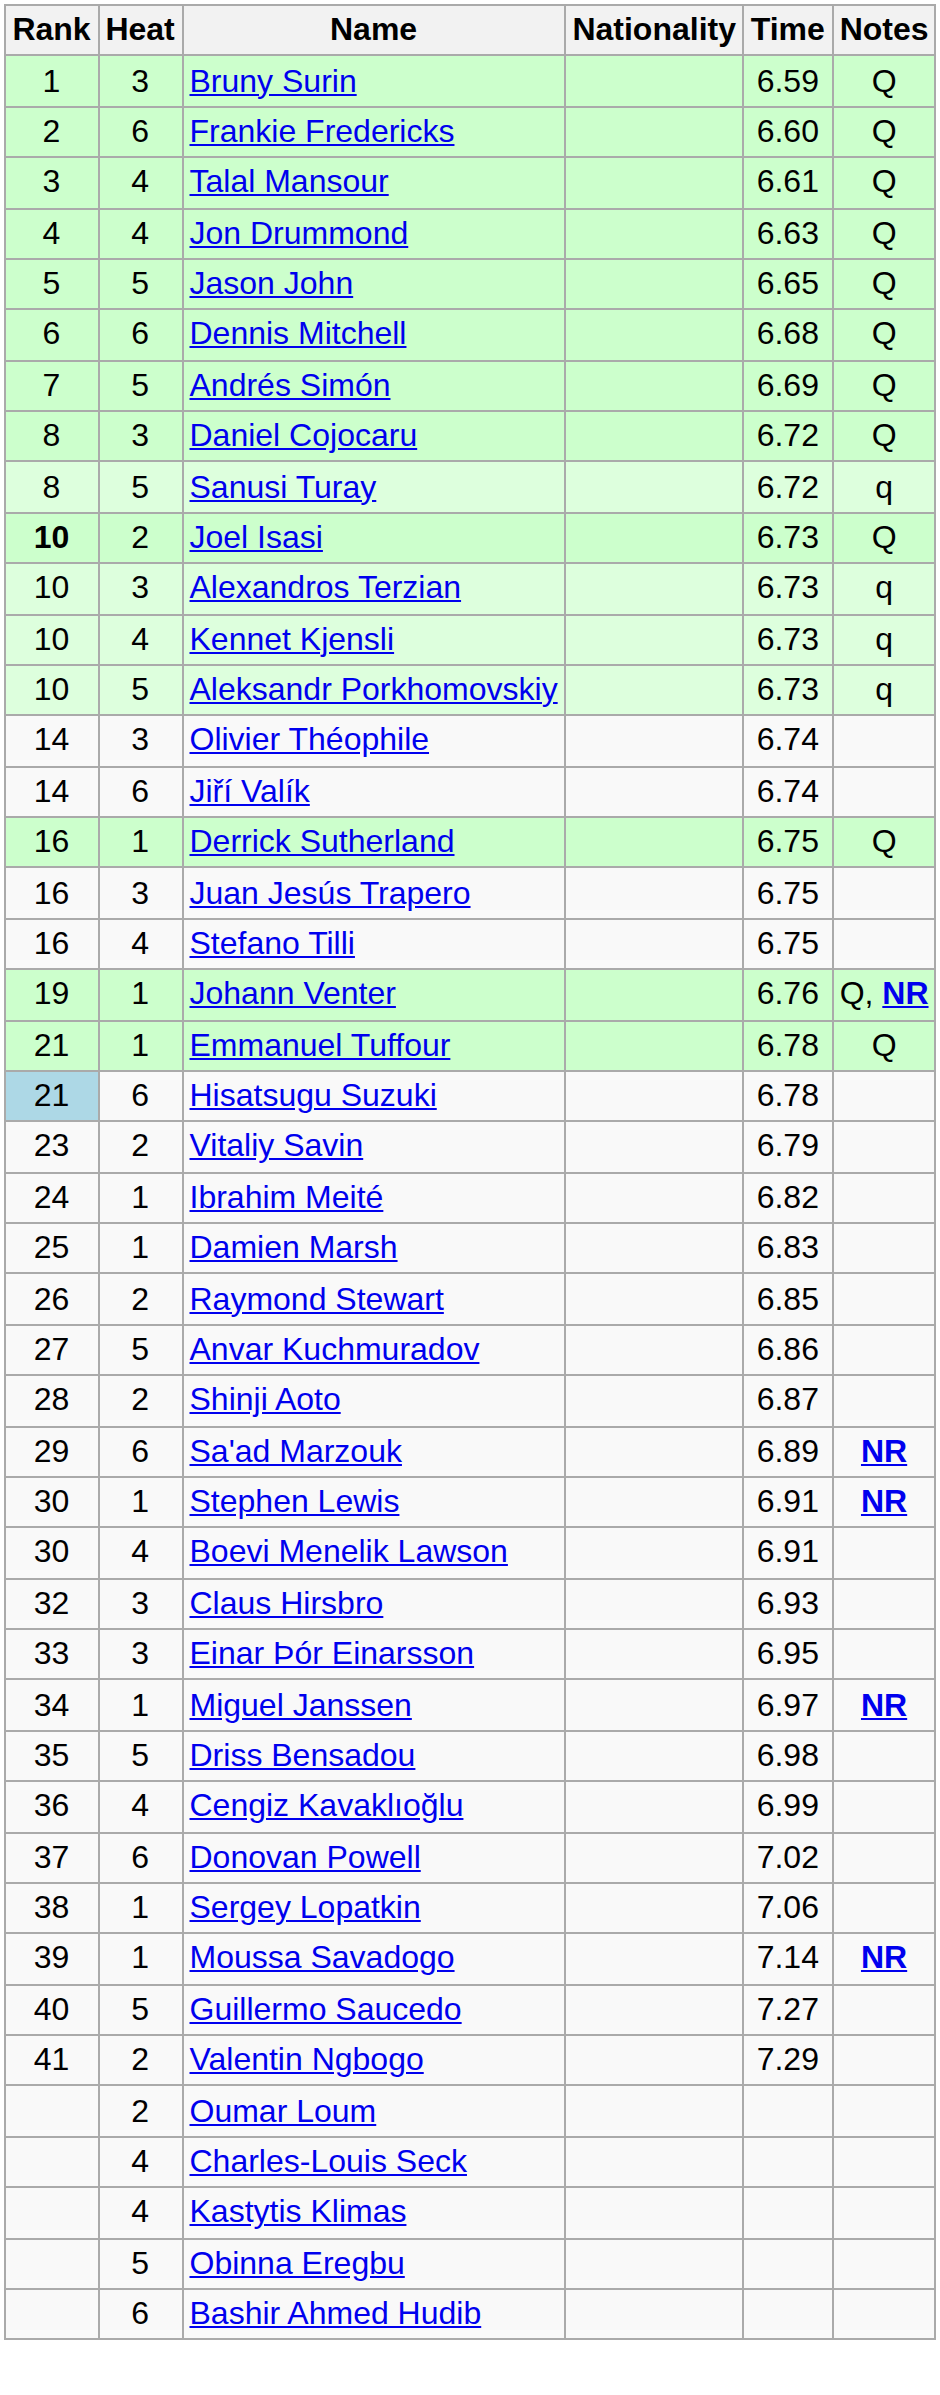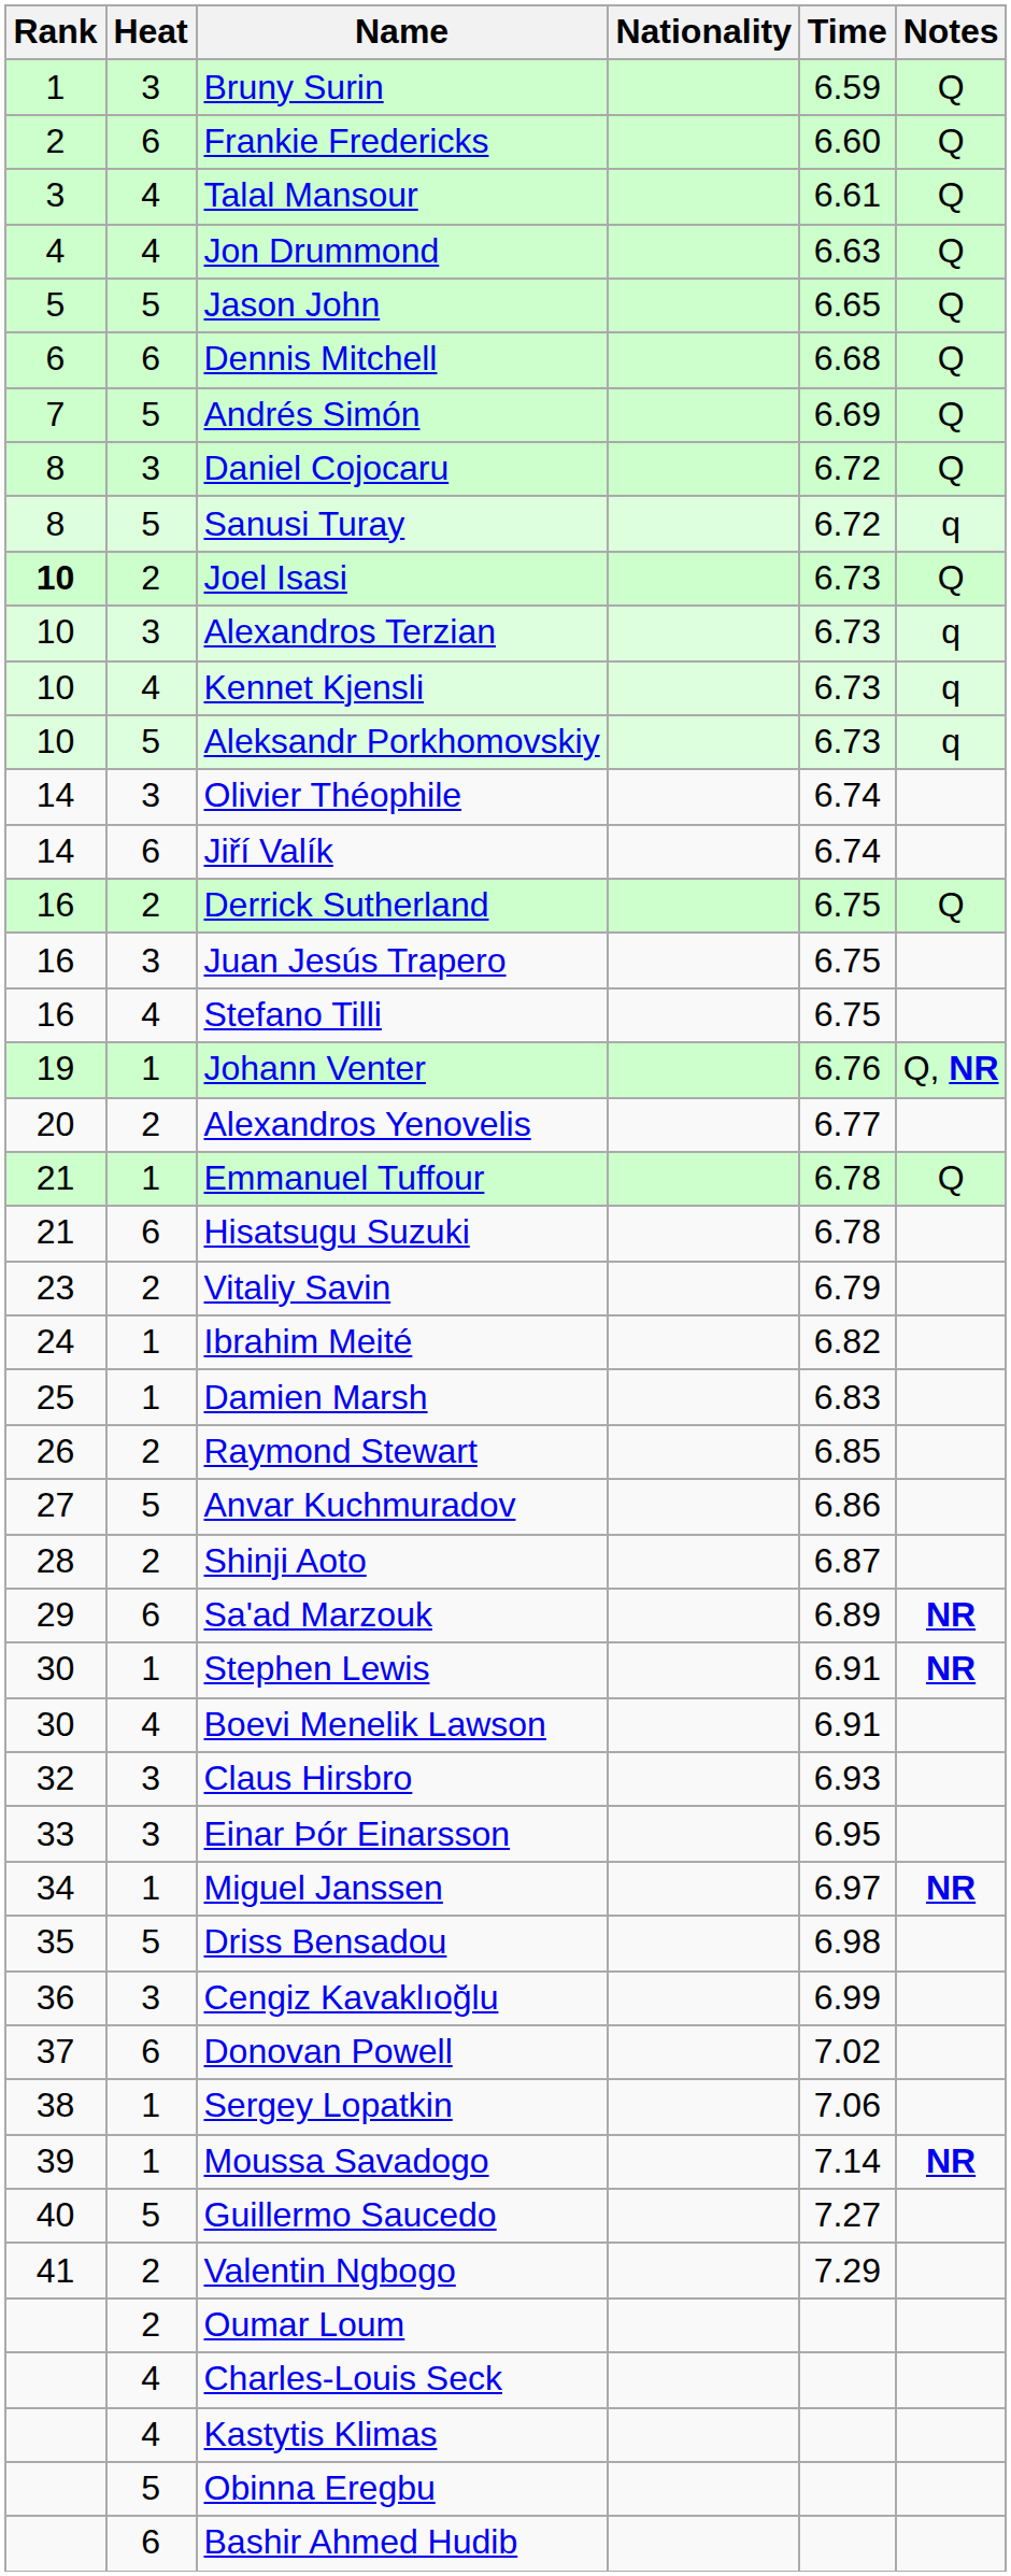 <table class="wikitable sortable" style="text-align:center">
 <tr>
 <th>Rank</th>
 <th>Heat</th>
 <th>Name</th>
 <th>Nationality</th>
 <th>Time</th>
 <th>Notes</th>
 </tr>
 <tr bgcolor=ccffcc>
 <td>1</td>
 <td>3</td>
 <td align="left"><a href='#'>Bruny Surin</a></td>
 <td align=left></td>
 <td>6.59</td>
 <td>Q</td>
 </tr>
 <tr bgcolor=ccffcc>
 <td>2</td>
 <td>6</td>
 <td align="left"><a href='#'>Frankie Fredericks</a></td>
 <td align=left></td>
 <td>6.60</td>
 <td>Q</td>
 </tr>
 <tr bgcolor=ccffcc>
 <td>3</td>
 <td>4</td>
 <td align="left"><a href='#'>Talal Mansour</a></td>
 <td align=left></td>
 <td>6.61</td>
 <td>Q</td>
 </tr>
 <tr bgcolor=ccffcc>
 <td>4</td>
 <td>4</td>
 <td align="left"><a href='#'>Jon Drummond</a></td>
 <td align=left></td>
 <td>6.63</td>
 <td>Q</td>
 </tr>
 <tr bgcolor=ccffcc>
 <td>5</td>
 <td>5</td>
 <td align="left"><a href='#'>Jason John</a></td>
 <td align=left></td>
 <td>6.65</td>
 <td>Q</td>
 </tr>
 <tr bgcolor=ccffcc>
 <td>6</td>
 <td>6</td>
 <td align="left"><a href='#'>Dennis Mitchell</a></td>
 <td align=left></td>
 <td>6.68</td>
 <td>Q</td>
 </tr>
 <tr bgcolor=ccffcc>
 <td>7</td>
 <td>5</td>
 <td align="left"><a href='#'>Andrés Simón</a></td>
 <td align=left></td>
 <td>6.69</td>
 <td>Q</td>
 </tr>
 <tr bgcolor=ccffcc>
 <td>8</td>
 <td>3</td>
 <td align="left"><a href='#'>Daniel Cojocaru</a></td>
 <td align=left></td>
 <td>6.72</td>
 <td>Q</td>
 </tr>
 <tr bgcolor=ddffdd>
 <td>8</td>
 <td>5</td>
 <td align="left"><a href='#'>Sanusi Turay</a></td>
 <td align=left></td>
 <td>6.72</td>
 <td>q</td>
 </tr>
 <tr bgcolor=ccffcc>
 <td><strong>10</strong></td>
 <td>2</td>
 <td align="left"><a href='#'>Joel Isasi</a></td>
 <td align=left></td>
 <td>6.73</td>
 <td>Q</td>
 </tr>
 <tr bgcolor=ddffdd>
 <td>10</td>
 <td>3</td>
 <td align="left"><a href='#'>Alexandros Terzian</a></td>
 <td align=left></td>
 <td>6.73</td>
 <td>q</td>
 </tr>
 <tr bgcolor=ddffdd>
 <td>10</td>
 <td>4</td>
 <td align="left"><a href='#'>Kennet Kjensli</a></td>
 <td align=left></td>
 <td>6.73</td>
 <td>q</td>
 </tr>
 <tr bgcolor=ddffdd>
 <td>10</td>
 <td>5</td>
 <td align="left"><a href='#'>Aleksandr Porkhomovskiy</a></td>
 <td align=left></td>
 <td>6.73</td>
 <td>q</td>
 </tr>
 <tr>
 <td>14</td>
 <td>3</td>
 <td align="left"><a href='#'>Olivier Théophile</a></td>
 <td align=left></td>
 <td>6.74</td>
 <td></td>
 </tr>
 <tr>
 <td>14</td>
 <td>6</td>
 <td align="left"><a href='#'>Jiří Valík</a></td>
 <td align=left></td>
 <td>6.74</td>
 <td></td>
 </tr>
 <tr bgcolor=ccffcc>
 <td>16</td>
-<td>1</td>
+<td>2</td>
 <td align="left"><a href='#'>Derrick Sutherland</a></td>
 <td align=left></td>
 <td>6.75</td>
 <td>Q</td>
 </tr>
 <tr>
 <td>16</td>
 <td>3</td>
 <td align="left"><a href='#'>Juan Jesús Trapero</a></td>
 <td align=left></td>
 <td>6.75</td>
 <td></td>
 </tr>
 <tr>
 <td>16</td>
 <td>4</td>
 <td align="left"><a href='#'>Stefano Tilli</a></td>
 <td align=left></td>
 <td>6.75</td>
 <td></td>
 </tr>
 <tr bgcolor=ccffcc>
 <td>19</td>
 <td>1</td>
 <td align="left"><a href='#'>Johann Venter</a></td>
 <td align=left></td>
 <td>6.76</td>
 <td>Q, <strong><a href='#'>NR</a></strong></td>
 </tr>
+<tr>
+<td>20</td>
+<td>2</td>
+<td align="left"><a href='#'>Alexandros Yenovelis</a></td>
+<td align=left></td>
+<td>6.77</td>
+<td></td>
+</tr>
 <tr bgcolor=ccffcc>
 <td>21</td>
 <td>1</td>
 <td align="left"><a href='#'>Emmanuel Tuffour</a></td>
 <td align=left></td>
 <td>6.78</td>
 <td>Q</td>
 </tr>
 <tr>
-<td style="background: lightblue;">21</td>
+<td>21</td>
 <td>6</td>
 <td align="left"><a href='#'>Hisatsugu Suzuki</a></td>
 <td align=left></td>
 <td>6.78</td>
 <td></td>
 </tr>
 <tr>
 <td>23</td>
 <td>2</td>
 <td align="left"><a href='#'>Vitaliy Savin</a></td>
 <td align=left></td>
 <td>6.79</td>
 <td></td>
 </tr>
 <tr>
 <td>24</td>
 <td>1</td>
 <td align="left"><a href='#'>Ibrahim Meité</a></td>
 <td align=left></td>
 <td>6.82</td>
 <td></td>
 </tr>
 <tr>
 <td>25</td>
 <td>1</td>
 <td align="left"><a href='#'>Damien Marsh</a></td>
 <td align=left></td>
 <td>6.83</td>
 <td></td>
 </tr>
 <tr>
 <td>26</td>
 <td>2</td>
 <td align="left"><a href='#'>Raymond Stewart</a></td>
 <td align=left></td>
 <td>6.85</td>
 <td></td>
 </tr>
 <tr>
 <td>27</td>
 <td>5</td>
 <td align="left"><a href='#'>Anvar Kuchmuradov</a></td>
 <td align=left></td>
 <td>6.86</td>
 <td></td>
 </tr>
 <tr>
 <td>28</td>
 <td>2</td>
 <td align="left"><a href='#'>Shinji Aoto</a></td>
 <td align=left></td>
 <td>6.87</td>
 <td></td>
 </tr>
 <tr>
 <td>29</td>
 <td>6</td>
 <td align="left"><a href='#'>Sa'ad Marzouk</a></td>
 <td align=left></td>
 <td>6.89</td>
 <td><strong><a href='#'>NR</a></strong></td>
 </tr>
 <tr>
 <td>30</td>
 <td>1</td>
 <td align="left"><a href='#'>Stephen Lewis</a></td>
 <td align=left></td>
 <td>6.91</td>
 <td><strong><a href='#'>NR</a></strong></td>
 </tr>
 <tr>
 <td>30</td>
 <td>4</td>
 <td align="left"><a href='#'>Boevi Menelik Lawson</a></td>
 <td align=left></td>
 <td>6.91</td>
 <td></td>
 </tr>
 <tr>
 <td>32</td>
 <td>3</td>
 <td align="left"><a href='#'>Claus Hirsbro</a></td>
 <td align=left></td>
 <td>6.93</td>
 <td></td>
 </tr>
 <tr>
 <td>33</td>
 <td>3</td>
 <td align="left"><a href='#'>Einar Þór Einarsson</a></td>
 <td align=left></td>
 <td>6.95</td>
 <td></td>
 </tr>
 <tr>
 <td>34</td>
 <td>1</td>
 <td align="left"><a href='#'>Miguel Janssen</a></td>
 <td align=left></td>
 <td>6.97</td>
 <td><strong><a href='#'>NR</a></strong></td>
 </tr>
 <tr>
 <td>35</td>
 <td>5</td>
 <td align="left"><a href='#'>Driss Bensadou</a></td>
 <td align=left></td>
 <td>6.98</td>
 <td></td>
 </tr>
 <tr>
 <td>36</td>
-<td>4</td>
+<td>3</td>
 <td align="left"><a href='#'>Cengiz Kavaklıoğlu</a></td>
 <td align=left></td>
 <td>6.99</td>
 <td></td>
 </tr>
 <tr>
 <td>37</td>
 <td>6</td>
 <td align="left"><a href='#'>Donovan Powell</a></td>
 <td align=left></td>
 <td>7.02</td>
 <td></td>
 </tr>
 <tr>
 <td>38</td>
 <td>1</td>
 <td align="left"><a href='#'>Sergey Lopatkin</a></td>
 <td align=left></td>
 <td>7.06</td>
 <td></td>
 </tr>
 <tr>
 <td>39</td>
 <td>1</td>
 <td align="left"><a href='#'>Moussa Savadogo</a></td>
 <td align=left></td>
 <td>7.14</td>
 <td><strong><a href='#'>NR</a></strong></td>
 </tr>
 <tr>
 <td>40</td>
 <td>5</td>
 <td align="left"><a href='#'>Guillermo Saucedo</a></td>
 <td align=left></td>
 <td>7.27</td>
 <td></td>
 </tr>
 <tr>
 <td>41</td>
 <td>2</td>
 <td align="left"><a href='#'>Valentin Ngbogo</a></td>
 <td align=left></td>
 <td>7.29</td>
 <td></td>
 </tr>
 <tr>
 <td></td>
 <td>2</td>
 <td align="left"><a href='#'>Oumar Loum</a></td>
 <td align=left></td>
 <td></td>
 <td></td>
 </tr>
 <tr>
 <td></td>
 <td>4</td>
 <td align="left"><a href='#'>Charles-Louis Seck</a></td>
 <td align=left></td>
 <td></td>
 <td></td>
 </tr>
 <tr>
 <td></td>
 <td>4</td>
 <td align="left"><a href='#'>Kastytis Klimas</a></td>
 <td align=left></td>
 <td></td>
 <td></td>
 </tr>
 <tr>
 <td></td>
 <td>5</td>
 <td align="left"><a href='#'>Obinna Eregbu</a></td>
 <td align=left></td>
 <td></td>
 <td></td>
 </tr>
 <tr>
 <td></td>
 <td>6</td>
 <td align="left"><a href='#'>Bashir Ahmed Hudib</a></td>
 <td align=left></td>
 <td></td>
 <td></td>
 </tr>
 </table>
